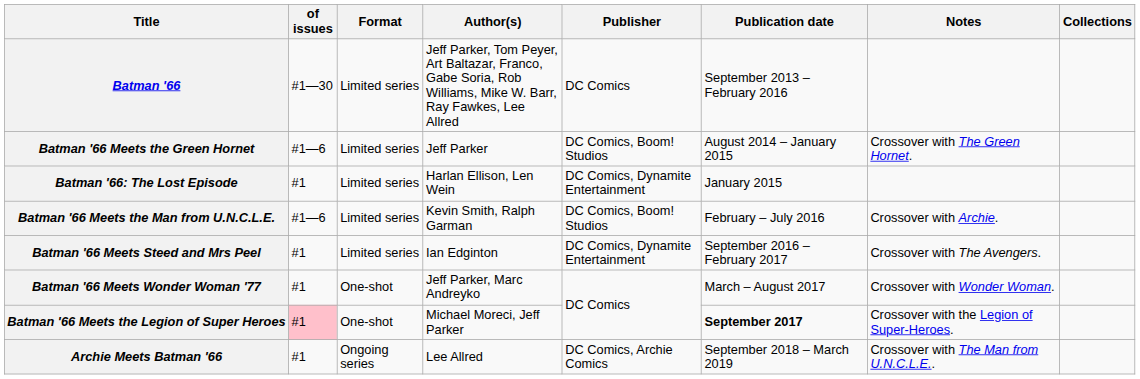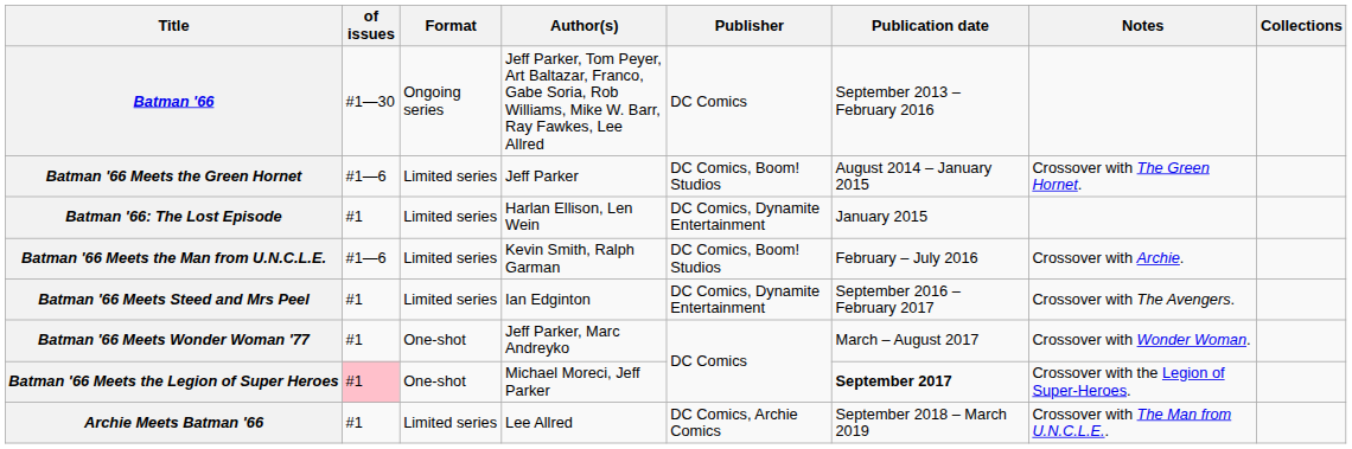 <table class="wikitable">
 <tr>
 <th>Title</th>
 <th style="width:40pt"> of issues</th>
 <th style="width:75pt">Format</th>
 <th style="width:125pt">Author(s)</th>
 <th style="width:125pt">Publisher</th>
 <th style="width:150pt">Publication date</th>
 <th style="width:175pt">Notes</th>
 <th>Collections</th>
 </tr>
 <tr>
 <th><em><a href='#'>Batman '66</a></em></th>
 <td>#1—30</td>
-<td>Limited series</td>
+<td>Ongoing series</td>
 <td>Jeff Parker, Tom Peyer, Art Baltazar, Franco, Gabe Soria, Rob Williams, Mike W. Barr, Ray Fawkes, Lee Allred</td>
 <td>DC Comics</td>
 <td>September 2013 – February 2016</td>
 <td></td>
 <td></td>
 </tr>
 <tr>
 <th><em>Batman '66 Meets the Green Hornet</em></th>
 <td>#1—6</td>
 <td>Limited series</td>
 <td>Jeff Parker</td>
 <td>DC Comics, Boom! Studios</td>
 <td>August 2014 – January 2015</td>
 <td>Crossover with <em><a href='#'>The Green Hornet</a></em>.</td>
 <td></td>
 </tr>
 <tr>
 <th><em>Batman '66: The Lost Episode</em></th>
 <td>#1</td>
 <td>Limited series</td>
 <td>Harlan Ellison, Len Wein</td>
 <td>DC Comics, Dynamite Entertainment</td>
 <td>January 2015</td>
 <td></td>
 <td></td>
 </tr>
 <tr>
 <th><em>Batman '66 Meets the Man from U.N.C.L.E.</em></th>
 <td>#1—6</td>
 <td>Limited series</td>
 <td>Kevin Smith, Ralph Garman</td>
 <td>DC Comics, Boom! Studios</td>
 <td>February – July 2016</td>
 <td>Crossover with <em><a href='#'>Archie</a></em>.</td>
 <td></td>
 </tr>
 <tr>
 <th><em>Batman '66 Meets Steed and Mrs Peel</em></th>
 <td>#1</td>
 <td>Limited series</td>
 <td>Ian Edginton</td>
 <td>DC Comics, Dynamite Entertainment</td>
 <td>September 2016 – February 2017</td>
 <td>Crossover with <em>The Avengers</em>.</td>
 <td></td>
 </tr>
 <tr>
 <th><em>Batman '66 Meets Wonder Woman '77</em></th>
 <td>#1</td>
 <td>One-shot</td>
 <td>Jeff Parker, Marc Andreyko</td>
 <td rowspan="2">DC Comics</td>
 <td>March – August 2017</td>
 <td>Crossover with <em><a href='#'>Wonder Woman</a></em>.</td>
 <td></td>
 </tr>
 <tr>
 <th><em>Batman '66 Meets the Legion of Super Heroes</em></th>
 <td style="background: pink;">#1</td>
 <td>One-shot</td>
 <td>Michael Moreci, Jeff Parker</td>
 <td><strong>September 2017</strong></td>
 <td>Crossover with the <a href='#'>Legion of Super-Heroes</a>.</td>
 <td></td>
 </tr>
 <tr>
 <th><em>Archie Meets Batman '66</em></th>
 <td>#1</td>
-<td>Ongoing series</td>
+<td>Limited series</td>
 <td>Lee Allred</td>
 <td>DC Comics, Archie Comics</td>
 <td>September 2018 – March 2019</td>
 <td>Crossover with <em><a href='#'>The Man from U.N.C.L.E.</a></em>.</td>
 <td></td>
 </tr>
 </table>
